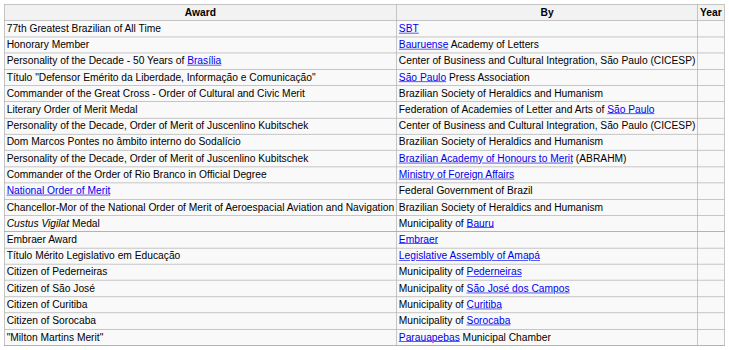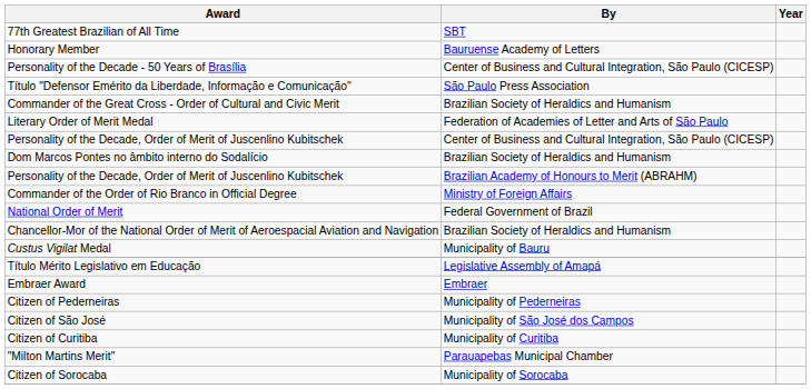 <table class="wikitable">
 <tr>
 <th>Award</th>
 <th>By</th>
 <th>Year</th>
 </tr>
 <tr>
 <td>77th Greatest Brazilian of All Time</td>
 <td><a href='#'>SBT</a></td>
 <td></td>
 </tr>
 <tr>
 <td>Honorary Member</td>
 <td><a href='#'>Bauruense</a> Academy of Letters</td>
 <td></td>
 </tr>
 <tr>
 <td>Personality of the Decade - 50 Years of <a href='#'>Brasília</a></td>
 <td>Center of Business and Cultural Integration, São Paulo (CICESP)</td>
 <td></td>
 </tr>
 <tr>
 <td>Título "Defensor Emérito da Liberdade, Informação e Comunicação"</td>
 <td><a href='#'>São Paulo</a> Press Association</td>
 <td></td>
 </tr>
 <tr>
 <td>Commander of the Great Cross - Order of Cultural and Civic Merit</td>
 <td>Brazilian Society of Heraldics and Humanism</td>
 <td></td>
 </tr>
 <tr>
 <td>Literary Order of Merit Medal</td>
 <td>Federation of Academies of Letter and Arts of <a href='#'>São Paulo</a></td>
 <td></td>
 </tr>
 <tr>
 <td>Personality of the  Decade, Order of Merit of Juscenlino Kubitschek</td>
 <td>Center of Business and Cultural Integration, São Paulo (CICESP)</td>
 <td></td>
 </tr>
 <tr>
 <td>Dom Marcos Pontes no âmbito interno do Sodalício</td>
 <td>Brazilian Society of Heraldics and Humanism</td>
 <td></td>
 </tr>
 <tr>
 <td>Personality of the  Decade, Order of Merit of Juscenlino Kubitschek</td>
 <td><a href='#'>Brazilian Academy of Honours to Merit</a> (ABRAHM)</td>
 <td></td>
 </tr>
 <tr>
 <td>Commander of the Order of Rio Branco in Official Degree</td>
 <td><a href='#'>Ministry of Foreign Affairs</a></td>
 <td></td>
 </tr>
 <tr>
 <td><a href='#'>National Order of Merit</a></td>
 <td>Federal Government of Brazil</td>
 <td></td>
 </tr>
 <tr>
 <td>Chancellor-Mor of the National Order of Merit of Aeroespacial Aviation and Navigation</td>
 <td>Brazilian Society of Heraldics and Humanism</td>
 <td></td>
 </tr>
 <tr>
 <td><em>Custus Vigilat</em> Medal</td>
 <td>Municipality of <a href='#'>Bauru</a></td>
 <td></td>
 </tr>
 <tr>
 </tr>
 <tr>
-<td>Embraer Award</td>
-<td><a href='#'>Embraer</a></td>
+<td>Título Mérito Legislativo em Educação</td>
+<td><a href='#'>Legislative Assembly of Amapá</a></td>
 <td></td>
 </tr>
 <tr>
-<td>Título Mérito Legislativo em Educação</td>
-<td><a href='#'>Legislative Assembly of Amapá</a></td>
+<td>Embraer Award</td>
+<td><a href='#'>Embraer</a></td>
 <td></td>
 </tr>
 <tr>
 <td>Citizen of Pederneiras</td>
 <td>Municipality of <a href='#'>Pederneiras</a></td>
 <td></td>
 </tr>
 <tr>
 <td>Citizen of São José</td>
 <td>Municipality of <a href='#'>São José dos Campos</a></td>
 <td></td>
 </tr>
 <tr>
 <td>Citizen of Curitiba</td>
 <td>Municipality of <a href='#'>Curitiba</a></td>
 <td></td>
 </tr>
 <tr>
+<td>"Milton Martins Merit"</td>
+<td><a href='#'>Parauapebas</a> Municipal Chamber</td>
+<td></td>
+</tr>
+<tr>
 <td>Citizen of Sorocaba</td>
 <td>Municipality of <a href='#'>Sorocaba</a></td>
 <td></td>
 </tr>
 <tr>
-<td>"Milton Martins Merit"</td>
-<td><a href='#'>Parauapebas</a> Municipal Chamber</td>
-<td></td>
-</tr>
-<tr>
 </tr>
 </table>
